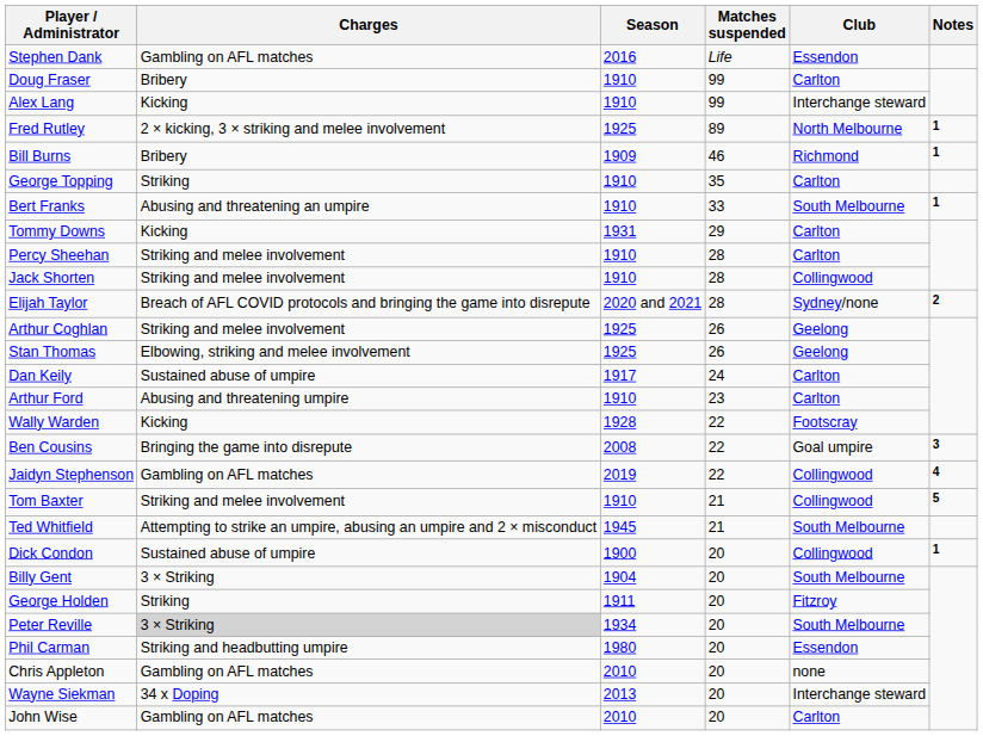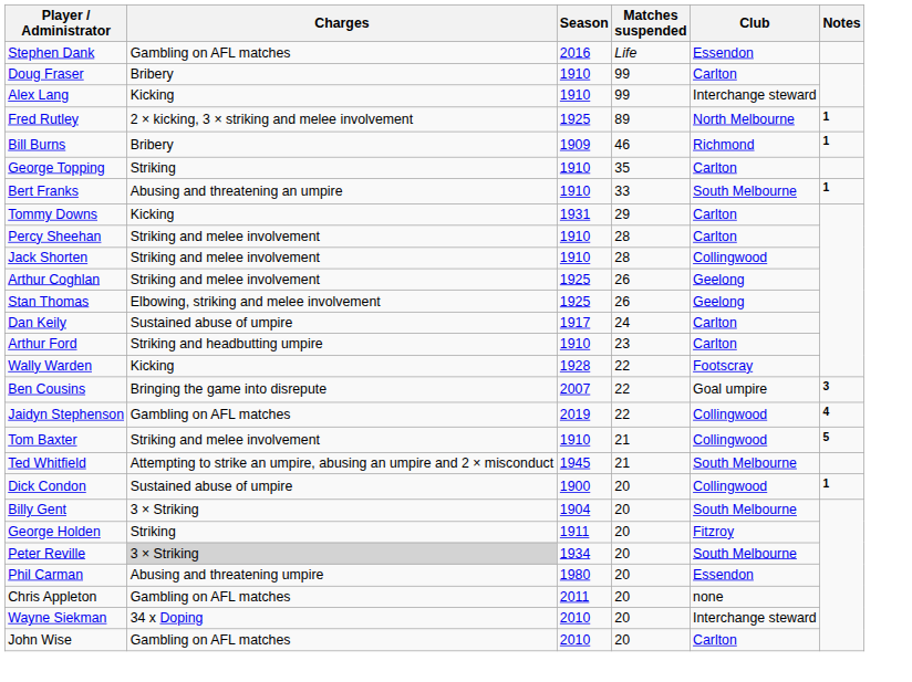 <table class="wikitable sortable">
 <tr>
 <th>Player /<br>Administrator</th>
 <th>Charges</th>
 <th>Season</th>
 <th>Matches<br>suspended</th>
 <th>Club</th>
 <th>Notes</th>
 </tr>
 <tr>
 <td><a href='#'>Stephen Dank</a></td>
 <td>Gambling on AFL matches</td>
 <td><a href='#'>2016</a></td>
 <td><em>Life</em></td>
 <td><a href='#'>Essendon</a></td>
 <td></td>
 </tr>
 <tr>
 <td><a href='#'>Doug Fraser</a></td>
 <td>Bribery</td>
 <td><a href='#'>1910</a></td>
 <td>99</td>
 <td><a href='#'>Carlton</a></td>
 </tr>
 <tr>
 <td><a href='#'>Alex Lang</a></td>
 <td>Kicking</td>
 <td><a href='#'>1910</a></td>
 <td>99</td>
 <td>Interchange steward</td>
 </tr>
 <tr>
 <td><a href='#'>Fred Rutley</a></td>
 <td data-sort-value="Kicking">2 × kicking, 3 × striking and melee involvement</td>
 <td><a href='#'>1925</a></td>
 <td>89</td>
 <td><a href='#'>North Melbourne</a></td>
 <td><sup><strong>1</strong></sup></td>
 </tr>
 <tr>
 <td><a href='#'>Bill Burns</a></td>
 <td>Bribery</td>
 <td><a href='#'>1909</a></td>
 <td>46</td>
 <td><a href='#'>Richmond</a></td>
 <td><sup><strong>1</strong></sup></td>
 </tr>
 <tr>
 <td><a href='#'>George Topping</a></td>
 <td>Striking</td>
 <td><a href='#'>1910</a></td>
 <td>35</td>
 <td><a href='#'>Carlton</a></td>
 </tr>
 <tr>
 <td><a href='#'>Bert Franks</a></td>
 <td>Abusing and threatening an umpire</td>
 <td><a href='#'>1910</a></td>
 <td data-sort-value="33">33</td>
 <td><a href='#'>South Melbourne</a></td>
 <td><sup><strong>1</strong></sup></td>
 </tr>
 <tr>
 <td><a href='#'>Tommy Downs</a></td>
 <td>Kicking</td>
 <td><a href='#'>1931</a></td>
 <td>29</td>
 <td><a href='#'>Carlton</a></td>
 </tr>
 <tr>
 <td><a href='#'>Percy Sheehan</a></td>
 <td>Striking and melee involvement</td>
 <td><a href='#'>1910</a></td>
 <td>28</td>
 <td><a href='#'>Carlton</a></td>
 </tr>
 <tr>
 <td><a href='#'>Jack Shorten</a></td>
 <td>Striking and melee involvement</td>
 <td><a href='#'>1910</a></td>
 <td>28</td>
 <td><a href='#'>Collingwood</a></td>
 </tr>
 <tr>
-<td><a href='#'>Elijah Taylor</a></td>
-<td>Breach of AFL COVID protocols and bringing the game into disrepute</td>
-<td><a href='#'>2020</a> and <a href='#'>2021</a></td>
-<td>28</td>
-<td><a href='#'>Sydney</a>/none</td>
-<td><sup><strong>2</strong></sup></td>
-</tr>
-<tr>
 <td><a href='#'>Arthur Coghlan</a></td>
 <td>Striking and melee involvement</td>
 <td><a href='#'>1925</a></td>
 <td>26</td>
 <td><a href='#'>Geelong</a></td>
 </tr>
 <tr>
 <td><a href='#'>Stan Thomas</a></td>
 <td>Elbowing, striking and melee involvement</td>
 <td><a href='#'>1925</a></td>
 <td>26</td>
 <td><a href='#'>Geelong</a></td>
 </tr>
 <tr>
 <td><a href='#'>Dan Keily</a></td>
 <td>Sustained abuse of umpire</td>
 <td><a href='#'>1917</a></td>
 <td>24</td>
 <td><a href='#'>Carlton</a></td>
 </tr>
 <tr>
 <td><a href='#'>Arthur Ford</a></td>
-<td>Abusing and threatening umpire</td>
+<td>Striking and headbutting umpire</td>
 <td><a href='#'>1910</a></td>
 <td>23</td>
 <td><a href='#'>Carlton</a></td>
 </tr>
 <tr>
 <td><a href='#'>Wally Warden</a></td>
 <td>Kicking</td>
 <td><a href='#'>1928</a></td>
 <td>22</td>
 <td><a href='#'>Footscray</a></td>
 </tr>
 <tr>
 <td><a href='#'>Ben Cousins</a></td>
 <td>Bringing the game into disrepute</td>
-<td><a href='#'>2008</a></td>
+<td><a href='#'>2007</a></td>
 <td data-sort-value="22">22</td>
 <td>Goal umpire</td>
 <td><sup><strong>3</strong></sup></td>
 </tr>
 <tr>
 <td><a href='#'>Jaidyn Stephenson</a></td>
 <td>Gambling on AFL matches</td>
 <td><a href='#'>2019</a></td>
 <td data-sort-value="22">22</td>
 <td><a href='#'>Collingwood</a></td>
 <td><sup><strong>4</strong></sup></td>
 </tr>
 <tr>
 <td><a href='#'>Tom Baxter</a></td>
 <td>Striking and melee involvement</td>
 <td><a href='#'>1910</a></td>
 <td>21</td>
 <td><a href='#'>Collingwood</a></td>
 <td><sup><strong>5</strong></sup></td>
 </tr>
 <tr>
 <td><a href='#'>Ted Whitfield</a></td>
 <td>Attempting to strike an umpire, abusing an umpire and 2 × misconduct</td>
 <td><a href='#'>1945</a></td>
 <td>21</td>
 <td><a href='#'>South Melbourne</a></td>
 </tr>
 <tr>
 <td><a href='#'>Dick Condon</a></td>
 <td>Sustained abuse of umpire</td>
 <td><a href='#'>1900</a></td>
 <td>20</td>
 <td><a href='#'>Collingwood</a></td>
 <td><sup><strong>1</strong></sup></td>
 </tr>
 <tr>
 <td><a href='#'>Billy Gent</a></td>
 <td data-sort-value="Striking">3 × Striking</td>
 <td><a href='#'>1904</a></td>
 <td>20</td>
 <td><a href='#'>South Melbourne</a></td>
 </tr>
 <tr>
 <td><a href='#'>George Holden</a></td>
 <td>Striking</td>
 <td><a href='#'>1911</a></td>
 <td>20</td>
 <td><a href='#'>Fitzroy</a></td>
 </tr>
 <tr>
 <td><a href='#'>Peter Reville</a></td>
 <td data-sort-value="Striking" style="background: lightgrey;">3 × Striking</td>
 <td><a href='#'>1934</a></td>
 <td>20</td>
 <td><a href='#'>South Melbourne</a></td>
 </tr>
 <tr>
 <td><a href='#'>Phil Carman</a></td>
-<td>Striking and headbutting umpire</td>
+<td>Abusing and threatening umpire</td>
 <td><a href='#'>1980</a></td>
 <td>20</td>
 <td><a href='#'>Essendon</a></td>
 </tr>
 <tr>
 <td>Chris Appleton</td>
 <td>Gambling on AFL matches</td>
-<td><a href='#'>2010</a></td>
+<td><a href='#'>2011</a></td>
 <td>20</td>
 <td>none</td>
 </tr>
 <tr>
 <td><a href='#'>Wayne Siekman</a></td>
 <td>34 x <a href='#'>Doping</a></td>
-<td><a href='#'>2013</a></td>
+<td><a href='#'>2010</a></td>
 <td>20</td>
 <td>Interchange steward</td>
 </tr>
 <tr>
 <td>John Wise</td>
 <td>Gambling on AFL matches</td>
 <td><a href='#'>2010</a></td>
 <td>20</td>
 <td><a href='#'>Carlton</a></td>
 </tr>
 </table>
